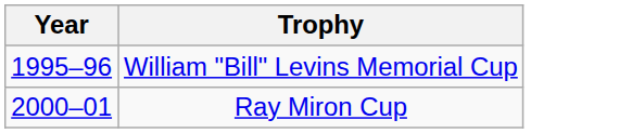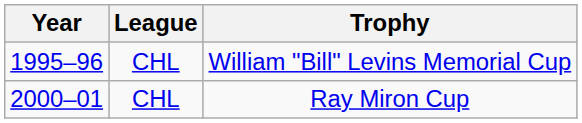 <table class="wikitable" style="text-align:center;">
 <tr>
 <th>Year</th>
+<th>League</th>
 <th>Trophy</th>
 </tr>
 <tr>
 <td><a href='#'>1995–96</a></td>
+<td style="text-align:center;"><a href='#'>CHL</a></td>
 <td><a href='#'>William "Bill" Levins Memorial Cup</a></td>
 </tr>
 <tr>
 <td><a href='#'>2000–01</a></td>
+<td style="text-align:center;"><a href='#'>CHL</a></td>
 <td><a href='#'>Ray Miron Cup</a></td>
 </tr>
 </table>
